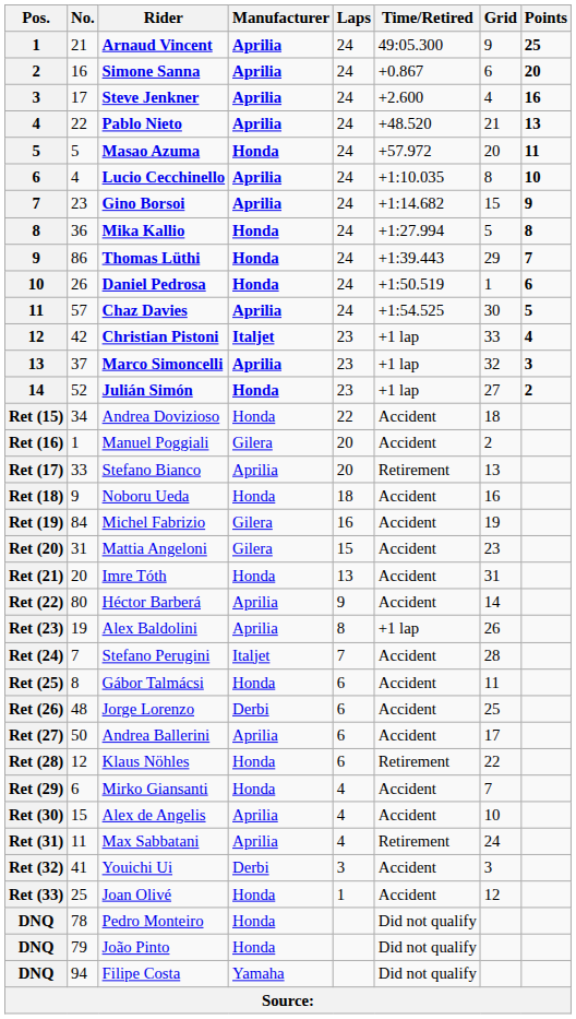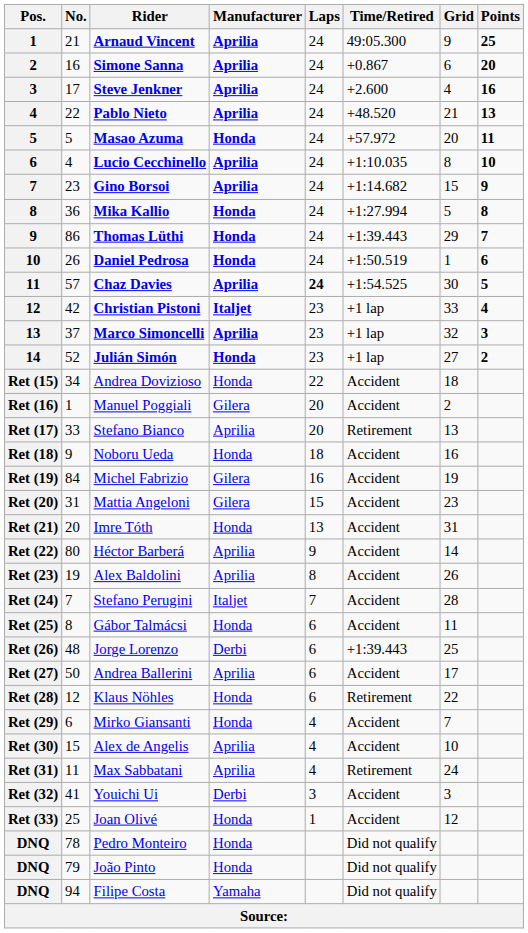 <table class="wikitable" style="font-size: 95%;">
 <tr>
 <th>Pos.</th>
 <th>No.</th>
 <th>Rider</th>
 <th>Manufacturer</th>
 <th>Laps</th>
 <th>Time/Retired</th>
 <th>Grid</th>
 <th>Points</th>
 </tr>
 <tr>
 <th>1</th>
 <td>21</td>
 <td> <strong><a href='#'>Arnaud Vincent</a></strong></td>
 <td><strong><a href='#'>Aprilia</a></strong></td>
 <td>24</td>
 <td>49:05.300</td>
 <td>9</td>
 <td><strong>25</strong></td>
 </tr>
 <tr>
 <th>2</th>
 <td>16</td>
 <td> <strong><a href='#'>Simone Sanna</a></strong></td>
 <td><strong><a href='#'>Aprilia</a></strong></td>
 <td>24</td>
 <td>+0.867</td>
 <td>6</td>
 <td><strong>20</strong></td>
 </tr>
 <tr>
 <th>3</th>
 <td>17</td>
 <td> <strong><a href='#'>Steve Jenkner</a></strong></td>
 <td><strong><a href='#'>Aprilia</a></strong></td>
 <td>24</td>
 <td>+2.600</td>
 <td>4</td>
 <td><strong>16</strong></td>
 </tr>
 <tr>
 <th>4</th>
 <td>22</td>
 <td> <strong><a href='#'>Pablo Nieto</a></strong></td>
 <td><strong><a href='#'>Aprilia</a></strong></td>
 <td>24</td>
 <td>+48.520</td>
 <td>21</td>
 <td><strong>13</strong></td>
 </tr>
 <tr>
 <th>5</th>
 <td>5</td>
 <td> <strong><a href='#'>Masao Azuma</a></strong></td>
 <td><strong><a href='#'>Honda</a></strong></td>
 <td>24</td>
 <td>+57.972</td>
 <td>20</td>
 <td><strong>11</strong></td>
 </tr>
 <tr>
 <th>6</th>
 <td>4</td>
 <td> <strong><a href='#'>Lucio Cecchinello</a></strong></td>
 <td><strong><a href='#'>Aprilia</a></strong></td>
 <td>24</td>
 <td>+1:10.035</td>
 <td>8</td>
 <td><strong>10</strong></td>
 </tr>
 <tr>
 <th>7</th>
 <td>23</td>
 <td> <strong><a href='#'>Gino Borsoi</a></strong></td>
 <td><strong><a href='#'>Aprilia</a></strong></td>
 <td>24</td>
 <td>+1:14.682</td>
 <td>15</td>
 <td><strong>9</strong></td>
 </tr>
 <tr>
 <th>8</th>
 <td>36</td>
 <td> <strong><a href='#'>Mika Kallio</a></strong></td>
 <td><strong><a href='#'>Honda</a></strong></td>
 <td>24</td>
 <td>+1:27.994</td>
 <td>5</td>
 <td><strong>8</strong></td>
 </tr>
 <tr>
 <th>9</th>
 <td>86</td>
 <td> <strong><a href='#'>Thomas Lüthi</a></strong></td>
 <td><strong><a href='#'>Honda</a></strong></td>
 <td>24</td>
 <td>+1:39.443</td>
 <td>29</td>
 <td><strong>7</strong></td>
 </tr>
 <tr>
 <th>10</th>
 <td>26</td>
 <td> <strong><a href='#'>Daniel Pedrosa</a></strong></td>
 <td><strong><a href='#'>Honda</a></strong></td>
 <td>24</td>
 <td>+1:50.519</td>
 <td>1</td>
 <td><strong>6</strong></td>
 </tr>
 <tr>
 <th>11</th>
 <td>57</td>
 <td> <strong><a href='#'>Chaz Davies</a></strong></td>
 <td><strong><a href='#'>Aprilia</a></strong></td>
-<td>24</td>
+<td><strong>24</strong></td>
 <td>+1:54.525</td>
 <td>30</td>
 <td><strong>5</strong></td>
 </tr>
 <tr>
 <th>12</th>
 <td>42</td>
 <td> <strong><a href='#'>Christian Pistoni</a></strong></td>
 <td><strong><a href='#'>Italjet</a></strong></td>
 <td>23</td>
 <td>+1 lap</td>
 <td>33</td>
 <td><strong>4</strong></td>
 </tr>
 <tr>
 <th>13</th>
 <td>37</td>
 <td> <strong><a href='#'>Marco Simoncelli</a></strong></td>
 <td><strong><a href='#'>Aprilia</a></strong></td>
 <td>23</td>
 <td>+1 lap</td>
 <td>32</td>
 <td><strong>3</strong></td>
 </tr>
 <tr>
 <th>14</th>
 <td>52</td>
 <td> <strong><a href='#'>Julián Simón</a></strong></td>
 <td><strong><a href='#'>Honda</a></strong></td>
 <td>23</td>
 <td>+1 lap</td>
 <td>27</td>
 <td><strong>2</strong></td>
 </tr>
 <tr>
 <th>Ret (15)</th>
 <td>34</td>
 <td> <a href='#'>Andrea Dovizioso</a></td>
 <td><a href='#'>Honda</a></td>
 <td>22</td>
 <td>Accident</td>
 <td>18</td>
 <td></td>
 </tr>
 <tr>
 <th>Ret (16)</th>
 <td>1</td>
 <td> <a href='#'>Manuel Poggiali</a></td>
 <td><a href='#'>Gilera</a></td>
 <td>20</td>
 <td>Accident</td>
 <td>2</td>
 <td></td>
 </tr>
 <tr>
 <th>Ret (17)</th>
 <td>33</td>
 <td> <a href='#'>Stefano Bianco</a></td>
 <td><a href='#'>Aprilia</a></td>
 <td>20</td>
 <td>Retirement</td>
 <td>13</td>
 <td></td>
 </tr>
 <tr>
 <th>Ret (18)</th>
 <td>9</td>
 <td> <a href='#'>Noboru Ueda</a></td>
 <td><a href='#'>Honda</a></td>
 <td>18</td>
 <td>Accident</td>
 <td>16</td>
 <td></td>
 </tr>
 <tr>
 <th>Ret (19)</th>
 <td>84</td>
 <td> <a href='#'>Michel Fabrizio</a></td>
 <td><a href='#'>Gilera</a></td>
 <td>16</td>
 <td>Accident</td>
 <td>19</td>
 <td></td>
 </tr>
 <tr>
 <th>Ret (20)</th>
 <td>31</td>
 <td> <a href='#'>Mattia Angeloni</a></td>
 <td><a href='#'>Gilera</a></td>
 <td>15</td>
 <td>Accident</td>
 <td>23</td>
 <td></td>
 </tr>
 <tr>
 <th>Ret (21)</th>
 <td>20</td>
 <td> <a href='#'>Imre Tóth</a></td>
 <td><a href='#'>Honda</a></td>
 <td>13</td>
 <td>Accident</td>
 <td>31</td>
 <td></td>
 </tr>
 <tr>
 <th>Ret (22)</th>
 <td>80</td>
 <td> <a href='#'>Héctor Barberá</a></td>
 <td><a href='#'>Aprilia</a></td>
 <td>9</td>
 <td>Accident</td>
 <td>14</td>
 <td></td>
 </tr>
 <tr>
 <th>Ret (23)</th>
 <td>19</td>
 <td> <a href='#'>Alex Baldolini</a></td>
 <td><a href='#'>Aprilia</a></td>
 <td>8</td>
-<td>+1 lap</td>
+<td>Accident</td>
 <td>26</td>
 <td></td>
 </tr>
 <tr>
 <th>Ret (24)</th>
 <td>7</td>
 <td> <a href='#'>Stefano Perugini</a></td>
 <td><a href='#'>Italjet</a></td>
 <td>7</td>
 <td>Accident</td>
 <td>28</td>
 <td></td>
 </tr>
 <tr>
 <th>Ret (25)</th>
 <td>8</td>
 <td> <a href='#'>Gábor Talmácsi</a></td>
 <td><a href='#'>Honda</a></td>
 <td>6</td>
 <td>Accident</td>
 <td>11</td>
 <td></td>
 </tr>
 <tr>
 <th>Ret (26)</th>
 <td>48</td>
 <td> <a href='#'>Jorge Lorenzo</a></td>
 <td><a href='#'>Derbi</a></td>
 <td>6</td>
-<td>Accident</td>
+<td>+1:39.443</td>
 <td>25</td>
 <td></td>
 </tr>
 <tr>
 <th>Ret (27)</th>
 <td>50</td>
 <td> <a href='#'>Andrea Ballerini</a></td>
 <td><a href='#'>Aprilia</a></td>
 <td>6</td>
 <td>Accident</td>
 <td>17</td>
 <td></td>
 </tr>
 <tr>
 <th>Ret (28)</th>
 <td>12</td>
 <td> <a href='#'>Klaus Nöhles</a></td>
 <td><a href='#'>Honda</a></td>
 <td>6</td>
 <td>Retirement</td>
 <td>22</td>
 <td></td>
 </tr>
 <tr>
 <th>Ret (29)</th>
 <td>6</td>
 <td> <a href='#'>Mirko Giansanti</a></td>
 <td><a href='#'>Honda</a></td>
 <td>4</td>
 <td>Accident</td>
 <td>7</td>
 <td></td>
 </tr>
 <tr>
 <th>Ret (30)</th>
 <td>15</td>
 <td> <a href='#'>Alex de Angelis</a></td>
 <td><a href='#'>Aprilia</a></td>
 <td>4</td>
 <td>Accident</td>
 <td>10</td>
 <td></td>
 </tr>
 <tr>
 <th>Ret (31)</th>
 <td>11</td>
 <td> <a href='#'>Max Sabbatani</a></td>
 <td><a href='#'>Aprilia</a></td>
 <td>4</td>
 <td>Retirement</td>
 <td>24</td>
 <td></td>
 </tr>
 <tr>
 <th>Ret (32)</th>
 <td>41</td>
 <td> <a href='#'>Youichi Ui</a></td>
 <td><a href='#'>Derbi</a></td>
 <td>3</td>
 <td>Accident</td>
 <td>3</td>
 <td></td>
 </tr>
 <tr>
 <th>Ret (33)</th>
 <td>25</td>
 <td> <a href='#'>Joan Olivé</a></td>
 <td><a href='#'>Honda</a></td>
 <td>1</td>
 <td>Accident</td>
 <td>12</td>
 <td></td>
 </tr>
 <tr>
 <th>DNQ</th>
 <td>78</td>
 <td> <a href='#'>Pedro Monteiro</a></td>
 <td><a href='#'>Honda</a></td>
 <td></td>
 <td>Did not qualify</td>
 <td></td>
 <td></td>
 </tr>
 <tr>
 <th>DNQ</th>
 <td>79</td>
 <td> <a href='#'>João Pinto</a></td>
 <td><a href='#'>Honda</a></td>
 <td></td>
 <td>Did not qualify</td>
 <td></td>
 <td></td>
 </tr>
 <tr>
 <th>DNQ</th>
 <td>94</td>
 <td> <a href='#'>Filipe Costa</a></td>
 <td><a href='#'>Yamaha</a></td>
 <td></td>
 <td>Did not qualify</td>
 <td></td>
 <td></td>
 </tr>
 <tr>
 <th colspan=8>Source: </th>
 </tr>
 </table>
